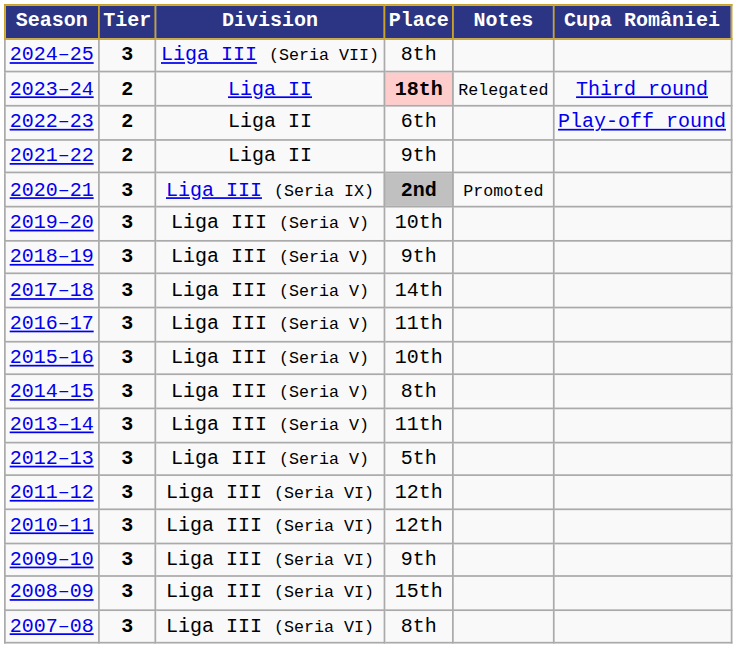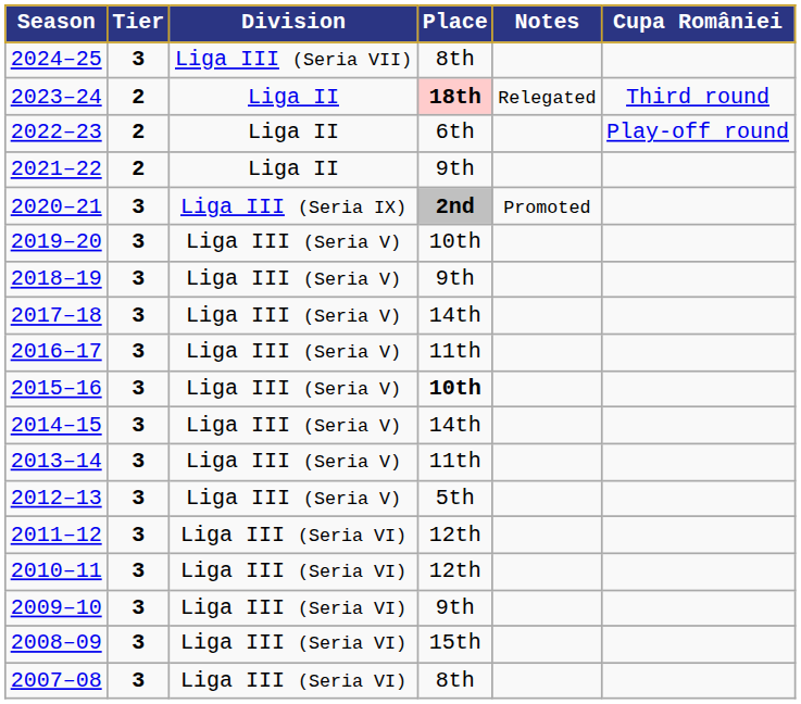 <table class="wikitable" style="text-align:center; font-size:90%">
 <tr>
 <th style="background:#2b3583;color:#FFFFFF;border:1px solid #caa32b;">Season</th>
 <th style="background:#2b3583;color:#FFFFFF;border:1px solid #caa32b;">Tier</th>
 <th style="background:#2b3583;color:#FFFFFF;border:1px solid #caa32b;">Division</th>
 <th style="background:#2b3583;color:#FFFFFF;border:1px solid #caa32b;">Place</th>
 <th style="background:#2b3583;color:#FFFFFF;border:1px solid #caa32b;">Notes</th>
 <th style="background:#2b3583;color:#FFFFFF;border:1px solid #caa32b;">Cupa României</th>
 </tr>
 <tr>
 <td><a href='#'>2024–25</a></td>
 <td><strong>3</strong></td>
 <td><a href='#'>Liga III</a> <small>(Seria VII)</small></td>
 <td>8th</td>
 <td></td>
 <td></td>
 </tr>
 <tr>
 <td><a href='#'>2023–24</a></td>
 <td><strong>2</strong></td>
 <td><a href='#'>Liga II</a></td>
 <td align=center bgcolor=FFCCCC><strong>18th</strong></td>
 <td><small>Relegated</small></td>
 <td><a href='#'>Third round</a></td>
 </tr>
 <tr>
 <td><a href='#'>2022–23</a></td>
 <td><strong>2</strong></td>
 <td>Liga II</td>
 <td>6th</td>
 <td></td>
 <td><a href='#'>Play-off round</a></td>
 </tr>
 <tr>
 <td><a href='#'>2021–22</a></td>
 <td><strong>2</strong></td>
 <td>Liga II</td>
 <td>9th</td>
 <td></td>
 <td></td>
 </tr>
 <tr>
 <td><a href='#'>2020–21</a></td>
 <td><strong>3</strong></td>
 <td><a href='#'>Liga III</a> <small>(Seria IX)</small></td>
 <td align=center bgcolor=silver><strong>2nd </strong></td>
 <td><small>Promoted</small></td>
 <td></td>
 </tr>
 <tr>
 <td><a href='#'>2019–20</a></td>
 <td><strong>3</strong></td>
 <td>Liga III <small>(Seria V)</small></td>
 <td>10th</td>
 <td></td>
 <td></td>
 </tr>
 <tr>
 <td><a href='#'>2018–19</a></td>
 <td><strong>3</strong></td>
 <td>Liga III <small>(Seria V)</small></td>
 <td>9th</td>
 <td></td>
 </tr>
 <tr>
 <td><a href='#'>2017–18</a></td>
 <td><strong>3</strong></td>
 <td>Liga III <small>(Seria V)</small></td>
 <td>14th</td>
 <td></td>
 <td></td>
 </tr>
 <tr>
 <td><a href='#'>2016–17</a></td>
 <td><strong>3</strong></td>
 <td>Liga III <small>(Seria V)</small></td>
 <td>11th</td>
 <td></td>
 <td></td>
 </tr>
 <tr>
 <td><a href='#'>2015–16</a></td>
 <td><strong>3</strong></td>
 <td>Liga III <small>(Seria V)</small></td>
-<td>10th</td>
+<td><strong>10th</strong></td>
 <td></td>
 <td></td>
 </tr>
 <tr>
 <td><a href='#'>2014–15</a></td>
 <td><strong>3</strong></td>
 <td>Liga III <small>(Seria V)</small></td>
-<td>8th</td>
+<td>14th</td>
 <td></td>
 <td></td>
 </tr>
 <tr>
 <td><a href='#'>2013–14</a></td>
 <td><strong>3</strong></td>
 <td>Liga III <small>(Seria V)</small></td>
 <td>11th</td>
 <td></td>
 <td></td>
 </tr>
 <tr>
 <td><a href='#'>2012–13</a></td>
 <td><strong>3</strong></td>
 <td>Liga III <small>(Seria V)</small></td>
 <td>5th</td>
 <td></td>
 <td></td>
 </tr>
 <tr>
 <td><a href='#'>2011–12</a></td>
 <td><strong>3</strong></td>
 <td>Liga III <small>(Seria VI)</small></td>
 <td>12th</td>
 <td></td>
 <td></td>
 </tr>
 <tr>
 <td><a href='#'>2010–11</a></td>
 <td><strong>3</strong></td>
 <td>Liga III <small>(Seria VI)</small></td>
 <td>12th</td>
 <td></td>
 <td></td>
 </tr>
 <tr>
 <td><a href='#'>2009–10</a></td>
 <td><strong>3</strong></td>
 <td>Liga III <small>(Seria VI)</small></td>
 <td>9th</td>
 <td></td>
 <td></td>
 </tr>
 <tr>
 <td><a href='#'>2008–09</a></td>
 <td><strong>3</strong></td>
 <td>Liga III <small>(Seria VI)</small></td>
 <td>15th</td>
 <td></td>
 <td></td>
 </tr>
 <tr>
 <td><a href='#'>2007–08</a></td>
 <td><strong>3</strong></td>
 <td>Liga III <small>(Seria VI)</small></td>
 <td>8th</td>
 <td></td>
 <td></td>
 </tr>
 </table>
